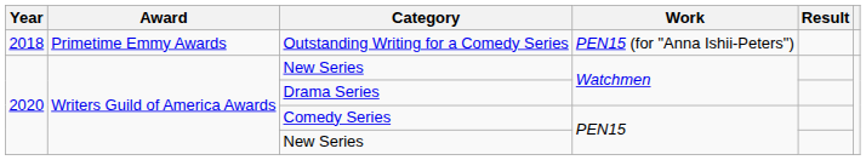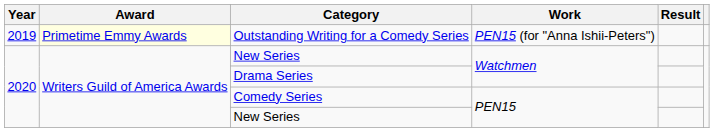 <table class="wikitable plainrowheaders sortable" style="margin-right: 0;">
 <tr>
 <th scope="col">Year</th>
 <th scope="col">Award</th>
 <th scope="col">Category</th>
 <th scope="col">Work</th>
 <th scope="col">Result</th>
 <th scope="col" class="unsortable"></th>
 </tr>
 <tr>
-<td><a href='#'>2018</a></td>
-<td><a href='#'>Primetime Emmy Awards</a></td>
+<td><a href='#'>2019</a></td>
+<td style="background: lightyellow;"><a href='#'>Primetime Emmy Awards</a></td>
 <td><a href='#'>Outstanding Writing for a Comedy Series</a></td>
 <td><em><a href='#'>PEN15</a></em> (for "Anna Ishii-Peters")</td>
 <td></td>
 <td></td>
 </tr>
 <tr>
 <td rowspan="4"><a href='#'>2020</a></td>
 <td rowspan="4"><a href='#'>Writers Guild of America Awards</a></td>
 <td><a href='#'>New Series</a></td>
 <td rowspan="2"><em><a href='#'>Watchmen</a></em></td>
 <td></td>
 <td rowspan="4"></td>
 </tr>
 <tr>
 <td><a href='#'>Drama Series</a></td>
 <td></td>
 </tr>
 <tr>
 <td><a href='#'>Comedy Series</a></td>
 <td rowspan="2"><em>PEN15</em></td>
 <td></td>
 </tr>
 <tr>
 <td>New Series</td>
 <td></td>
 </tr>
 </table>
